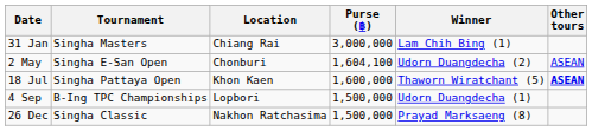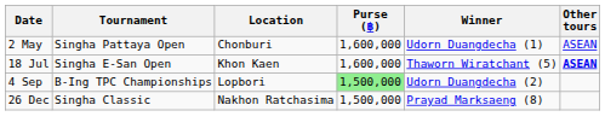 <table class="wikitable" style="font-size:95%">
 <tr>
 <th>Date</th>
 <th>Tournament</th>
 <th>Location</th>
 <th>Purse<br>(<a href='#'>฿</a>)</th>
 <th>Winner</th>
 <th>Other<br>tours</th>
 </tr>
 <tr>
-<td>31 Jan</td>
-<td>Singha Masters</td>
-<td>Chiang Rai</td>
-<td align=right>3,000,000</td>
-<td> <a href='#'>Lam Chih Bing</a> (1)</td>
-<td></td>
-</tr>
-<tr>
 <td>2 May</td>
-<td>Singha E-San Open</td>
+<td>Singha Pattaya Open</td>
 <td>Chonburi</td>
-<td align=right>1,604,100</td>
-<td> <a href='#'>Udorn Duangdecha</a> (2)</td>
+<td align=right>1,600,000</td>
+<td> <a href='#'>Udorn Duangdecha</a> (1)</td>
 <td><a href='#'>ASEAN</a></td>
 </tr>
 <tr>
 <td>18 Jul</td>
-<td>Singha Pattaya Open</td>
+<td>Singha E-San Open</td>
 <td>Khon Kaen</td>
 <td align=right>1,600,000</td>
 <td> <a href='#'>Thaworn Wiratchant</a> (5)</td>
 <td><strong><a href='#'>ASEAN</a></strong></td>
 </tr>
 <tr>
 <td>4 Sep</td>
 <td>B-Ing TPC Championships</td>
 <td>Lopbori</td>
-<td align=right>1,500,000</td>
-<td> <a href='#'>Udorn Duangdecha</a> (1)</td>
+<td align=right style="background: lightgreen;">1,500,000</td>
+<td> <a href='#'>Udorn Duangdecha</a> (2)</td>
 <td></td>
 </tr>
 <tr>
 <td>26 Dec</td>
 <td>Singha Classic</td>
 <td>Nakhon Ratchasima</td>
 <td align=right>1,500,000</td>
 <td> <a href='#'>Prayad Marksaeng</a> (8)</td>
 <td></td>
 </tr>
 </table>
